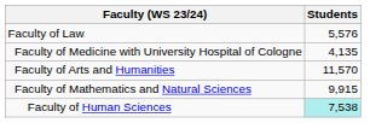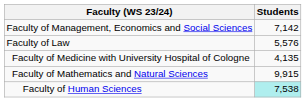 <table class=wikitable>
 <tr>
 <th>Faculty (WS 23/24)</th>
 <th>Students</th>
+</tr>
+<tr>
+<td> Faculty of Management, Economics and <a href='#'>Social Sciences</a></td>
+<td style="text-align:right;"> 7,142</td>
 </tr>
 <tr>
 <td> Faculty of Law</td>
 <td style="text-align:right;"> 5,576</td>
 </tr>
 <tr>
 <td>   Faculty of Medicine with University Hospital of Cologne</td>
 <td style="text-align:right;"> 4,135</td>
 </tr>
 <tr>
-<td>   Faculty of Arts and <a href='#'>Humanities</a></td>
-<td style="text-align:right;"> 11,570</td>
-</tr>
-<tr>
 <td>   Faculty of Mathematics and <a href='#'>Natural Sciences</a></td>
 <td style="text-align:right;"> 9,915</td>
 </tr>
 <tr>
 <td>      Faculty of <a href='#'>Human Sciences</a></td>
 <td style="background: paleturquoise; text-align:right;"> 7,538</td>
 </tr>
 </table>
